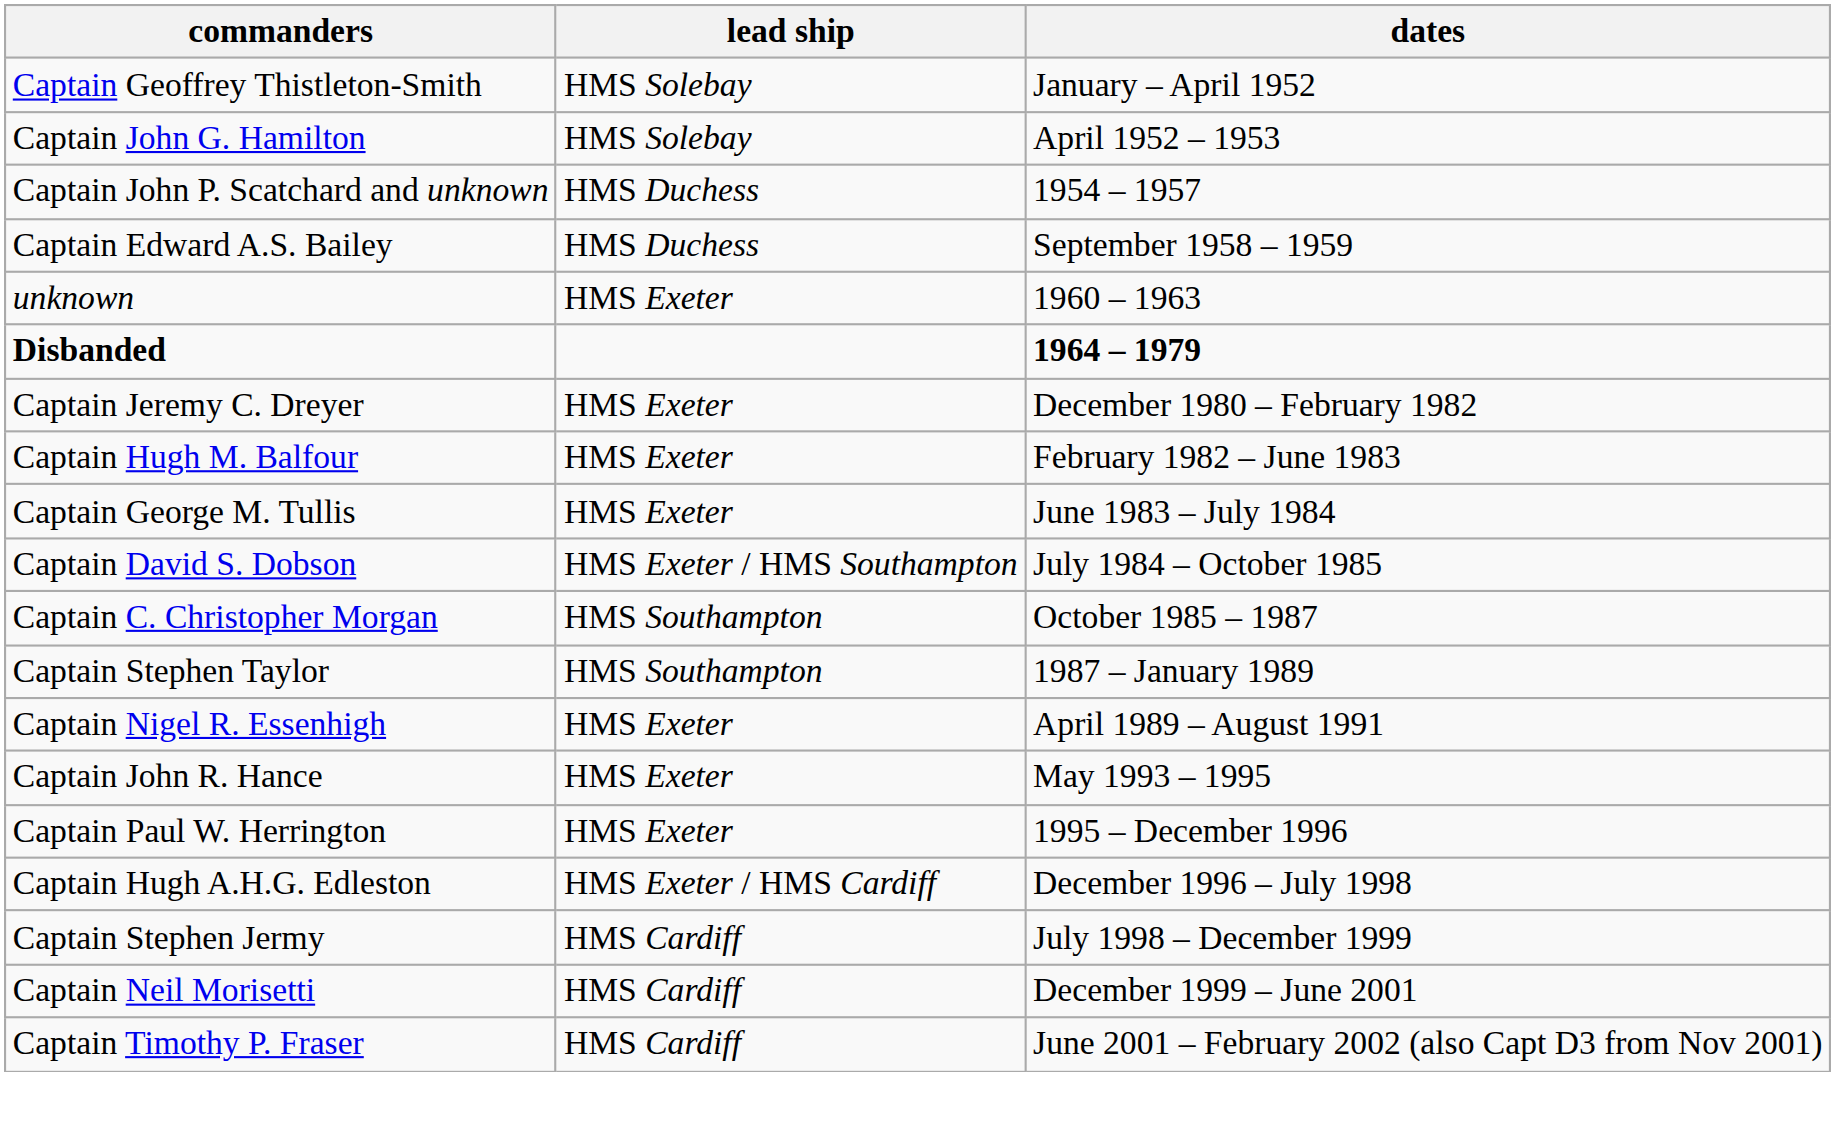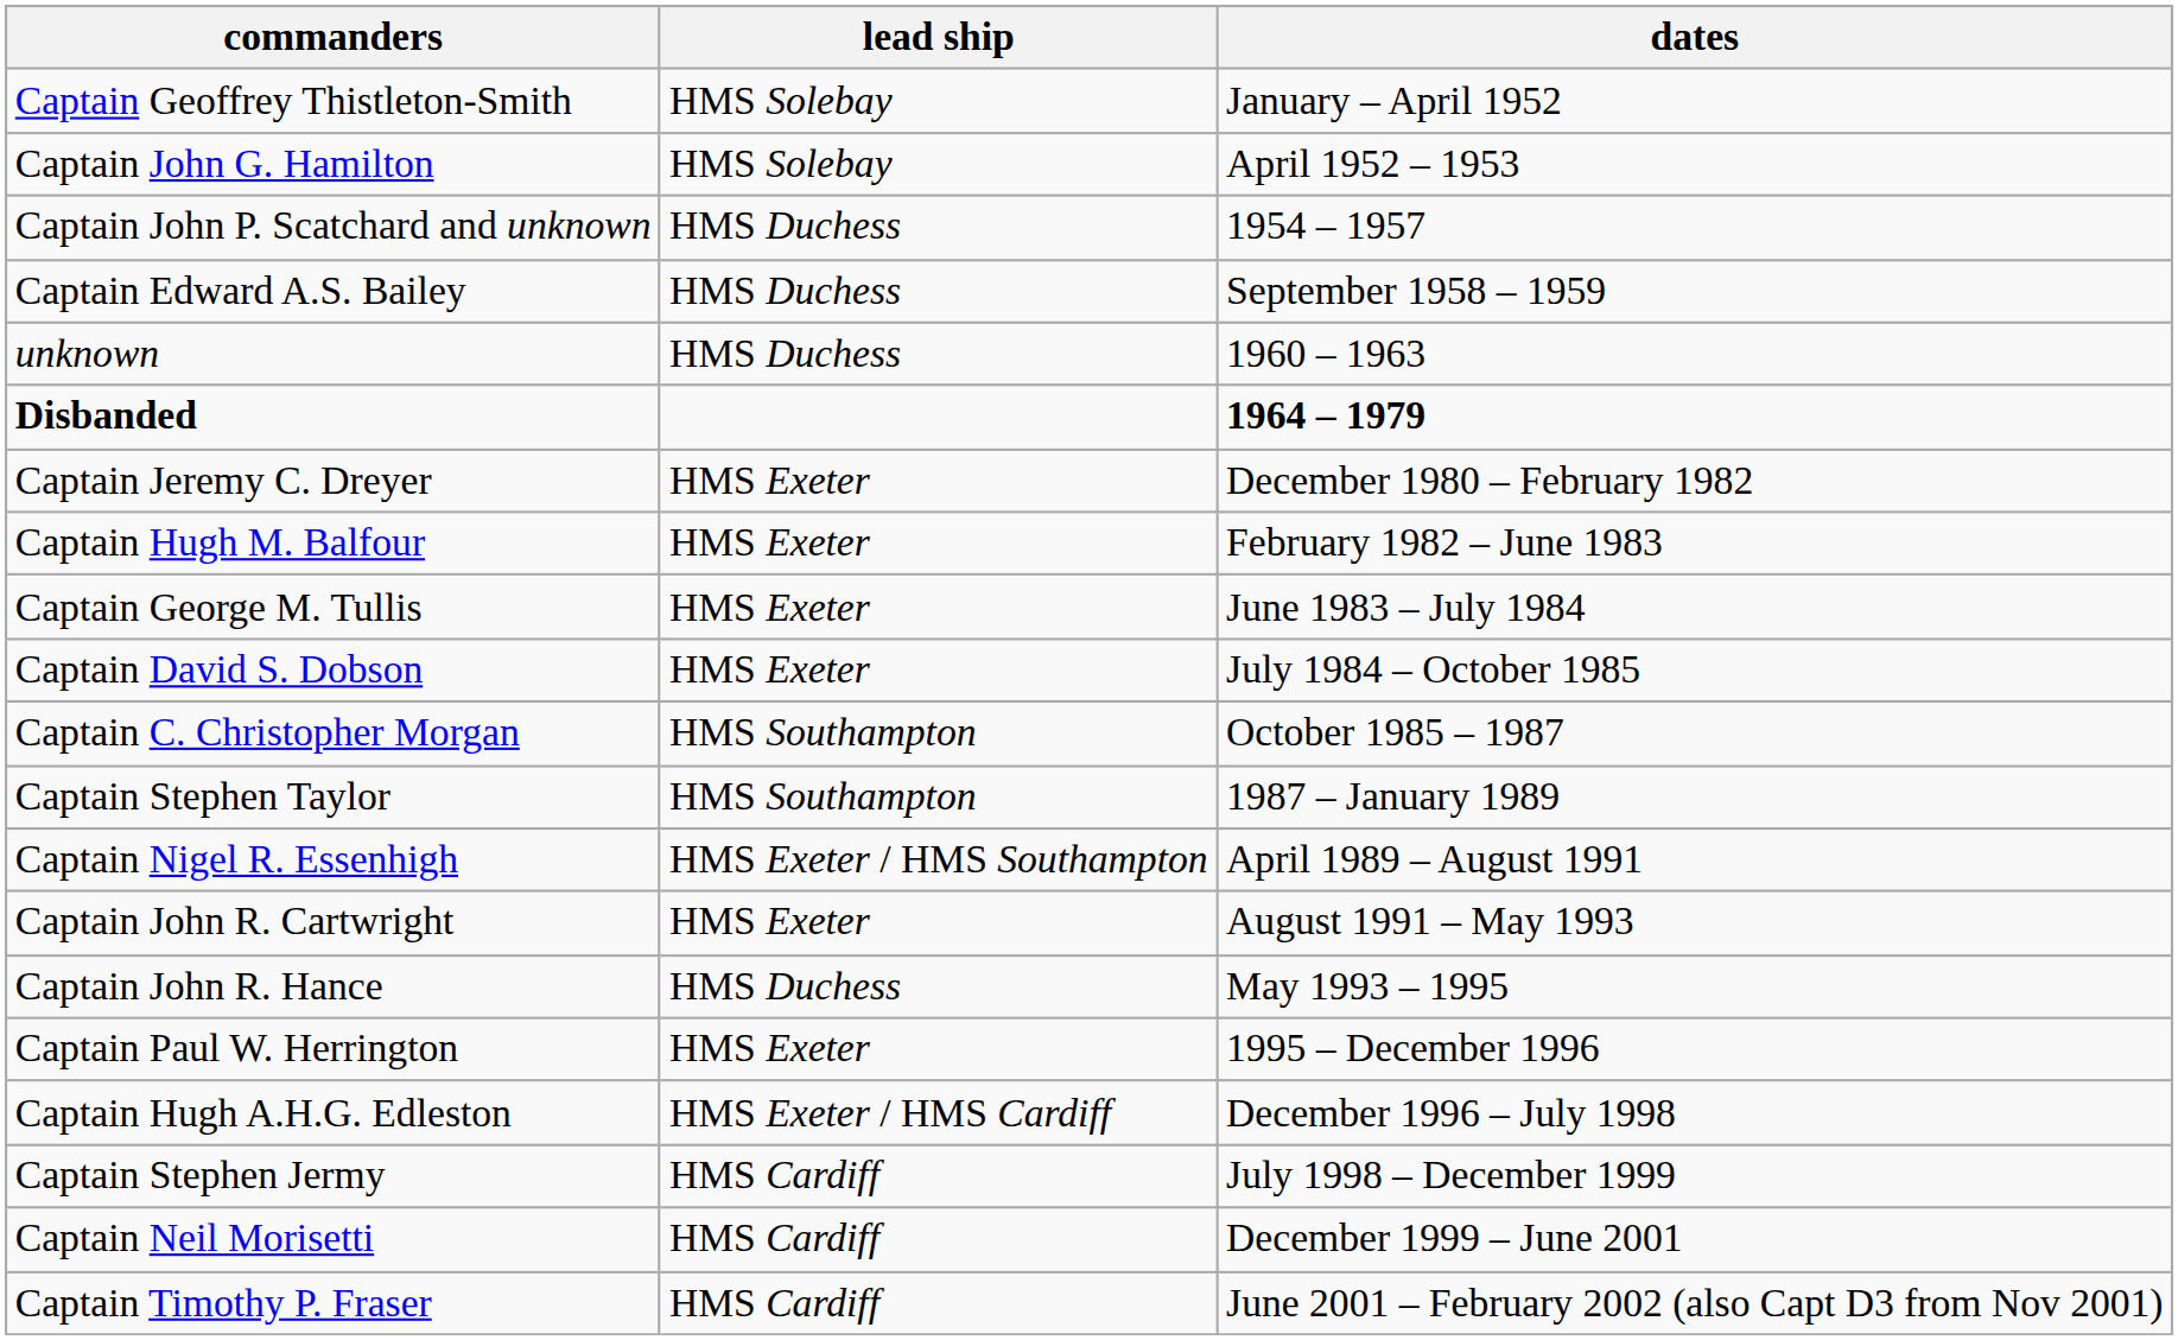 <table class=wikitable>
 <tr>
 <th>commanders </th>
 <th>lead ship</th>
 <th>dates</th>
 </tr>
 <tr>
 <td><a href='#'>Captain</a> Geoffrey Thistleton-Smith</td>
 <td>HMS <em>Solebay</em></td>
 <td>January – April 1952</td>
 </tr>
 <tr>
 <td>Captain <a href='#'>John G. Hamilton</a></td>
 <td>HMS <em>Solebay</em></td>
 <td>April 1952 – 1953</td>
 </tr>
 <tr>
 <td>Captain John P. Scatchard and <em>unknown</em></td>
 <td>HMS <em>Duchess</em></td>
 <td>1954 – 1957</td>
 </tr>
 <tr>
 <td>Captain Edward A.S. Bailey</td>
 <td>HMS <em>Duchess</em></td>
 <td>September 1958 – 1959</td>
 </tr>
 <tr>
 <td><em>unknown</em></td>
-<td>HMS <em>Exeter</em></td>
+<td>HMS <em>Duchess</em></td>
 <td>1960 – 1963</td>
 </tr>
 <tr>
 <td><strong>Disbanded</strong></td>
 <td></td>
 <td><strong>1964 – 1979</strong></td>
 </tr>
 <tr>
 <td>Captain Jeremy C. Dreyer</td>
 <td>HMS <em>Exeter</em></td>
 <td>December 1980 – February 1982</td>
 </tr>
 <tr>
 <td>Captain <a href='#'>Hugh M. Balfour</a></td>
 <td>HMS <em>Exeter</em></td>
 <td>February 1982 – June 1983</td>
 </tr>
 <tr>
 <td>Captain George M. Tullis</td>
 <td>HMS <em>Exeter</em></td>
 <td>June 1983 – July 1984</td>
 </tr>
 <tr>
 <td>Captain <a href='#'>David S. Dobson</a></td>
-<td>HMS <em>Exeter</em> / HMS <em>Southampton</em></td>
+<td>HMS <em>Exeter</em></td>
 <td>July 1984 – October 1985</td>
 </tr>
 <tr>
 <td>Captain <a href='#'>C. Christopher Morgan</a></td>
 <td>HMS <em>Southampton</em></td>
 <td>October 1985 – 1987</td>
 </tr>
 <tr>
 <td>Captain Stephen Taylor</td>
 <td>HMS <em>Southampton</em></td>
 <td>1987 – January 1989</td>
 </tr>
 <tr>
 <td>Captain <a href='#'>Nigel R. Essenhigh</a></td>
-<td>HMS <em>Exeter</em></td>
+<td>HMS <em>Exeter</em> / HMS <em>Southampton</em></td>
 <td>April 1989 – August 1991</td>
 </tr>
 <tr>
+<td>Captain John R. Cartwright</td>
+<td>HMS <em>Exeter</em></td>
+<td>August 1991 – May 1993</td>
+</tr>
+<tr>
 <td>Captain John R. Hance</td>
-<td>HMS <em>Exeter</em></td>
+<td>HMS <em>Duchess</em></td>
 <td>May 1993 – 1995</td>
 </tr>
 <tr>
 <td>Captain Paul W. Herrington</td>
 <td>HMS <em>Exeter</em></td>
 <td>1995 – December 1996</td>
 </tr>
 <tr>
 <td>Captain Hugh A.H.G. Edleston</td>
 <td>HMS <em>Exeter</em> / HMS <em>Cardiff</em></td>
 <td>December 1996 – July 1998</td>
 </tr>
 <tr>
 <td>Captain Stephen Jermy </td>
 <td>HMS <em>Cardiff</em></td>
 <td>July 1998 – December 1999</td>
 </tr>
 <tr>
 <td>Captain <a href='#'>Neil Morisetti</a></td>
 <td>HMS <em>Cardiff</em></td>
 <td>December 1999 – June 2001</td>
 </tr>
 <tr>
 <td>Captain <a href='#'>Timothy P. Fraser</a></td>
 <td>HMS <em>Cardiff</em></td>
 <td>June 2001 – February 2002 (also Capt D3 from Nov 2001)</td>
 </tr>
 </table>
